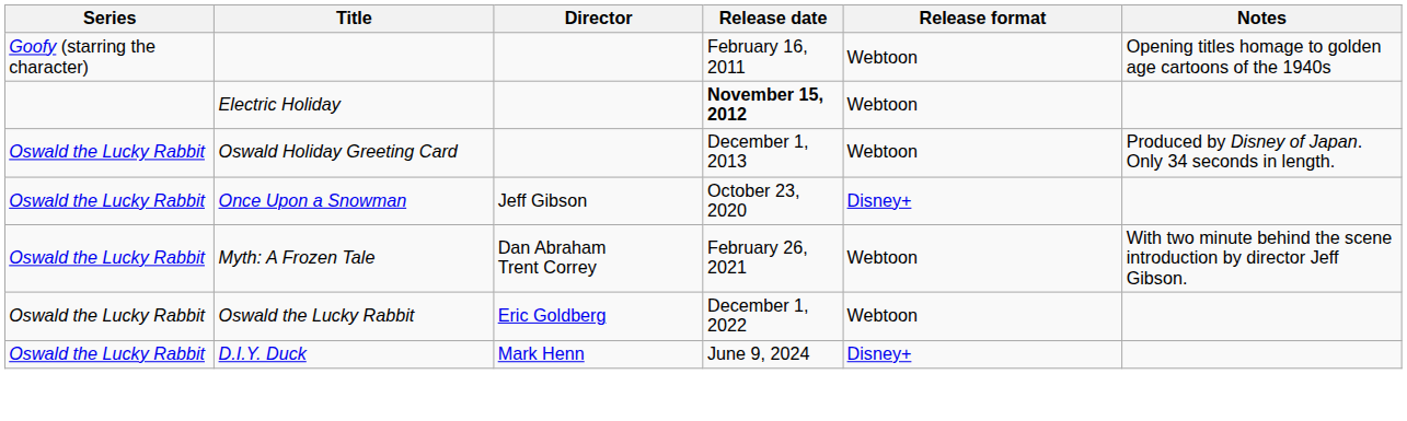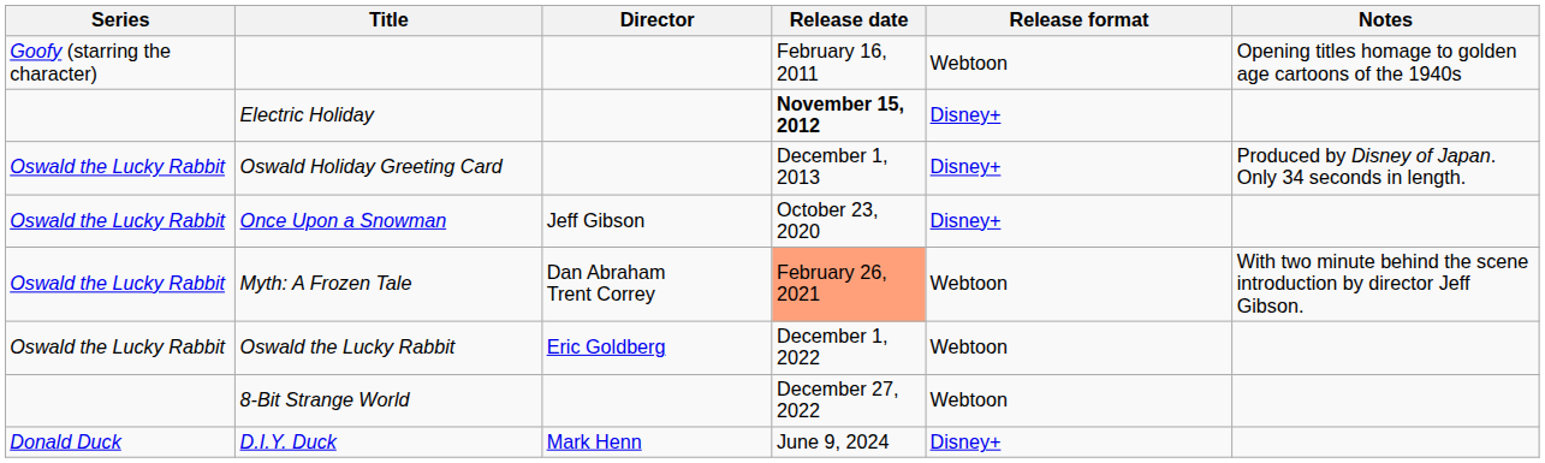 <table class="wikitable sortable" style="width:100%;">
 <tr>
 <th style="width:15%;">Series</th>
 <th style="width:20%;">Title</th>
 <th style="width:15%;">Director</th>
 <th style="width:10%;">Release date</th>
 <th style="width:20%;">Release format</th>
 <th style="width:20%;">Notes</th>
 </tr>
 <tr>
 <td><em><a href='#'>Goofy</a></em> (starring the character)</td>
 <td><em></em></td>
 <td></td>
 <td>February 16, 2011</td>
 <td>Webtoon</td>
 <td>Opening titles homage to golden age cartoons of the 1940s</td>
 </tr>
 <tr>
 <td></td>
 <td><em>Electric Holiday</em></td>
 <td></td>
 <td><strong>November 15, 2012</strong></td>
-<td>Webtoon</td>
+<td><a href='#'>Disney+</a></td>
 <td></td>
 </tr>
 <tr>
 <td><em><a href='#'>Oswald the Lucky Rabbit</a></em></td>
 <td><em>Oswald Holiday Greeting Card</em></td>
 <td></td>
 <td>December 1, 2013</td>
-<td>Webtoon</td>
+<td><a href='#'>Disney+</a></td>
 <td>Produced by <em>Disney of Japan</em>. Only 34 seconds in length.</td>
 </tr>
 <tr>
 <td><em><a href='#'>Oswald the Lucky Rabbit</a></em></td>
 <td><em><a href='#'>Once Upon a Snowman</a></em></td>
 <td>Jeff Gibson</td>
 <td>October 23, 2020</td>
 <td><a href='#'>Disney+</a></td>
 <td></td>
 </tr>
 <tr>
 <td><em><a href='#'>Oswald the Lucky Rabbit</a></em></td>
 <td><em>Myth: A Frozen Tale</em></td>
 <td>Dan Abraham<br>Trent Correy</td>
-<td>February 26, 2021</td>
+<td style="background: lightsalmon;">February 26, 2021</td>
 <td>Webtoon</td>
 <td>With two minute behind the scene introduction by director Jeff Gibson.</td>
 </tr>
 <tr>
 <td><em>Oswald the Lucky Rabbit</em></td>
 <td><em>Oswald the Lucky Rabbit</em></td>
 <td><a href='#'>Eric Goldberg</a></td>
 <td>December 1, 2022</td>
 <td>Webtoon</td>
 <td></td>
 </tr>
 <tr>
-<td><em><a href='#'>Oswald the Lucky Rabbit</a></em></td>
+<td></td>
+<td><em>8-Bit Strange World</em></td>
+<td></td>
+<td>December 27, 2022</td>
+<td>Webtoon</td>
+<td></td>
+</tr>
+<tr>
+<td><em><a href='#'>Donald Duck</a></em></td>
 <td><em><a href='#'>D.I.Y. Duck</a></em></td>
 <td><a href='#'>Mark Henn</a></td>
 <td>June 9, 2024</td>
 <td><a href='#'>Disney+</a></td>
 <td></td>
 </tr>
 </table>
